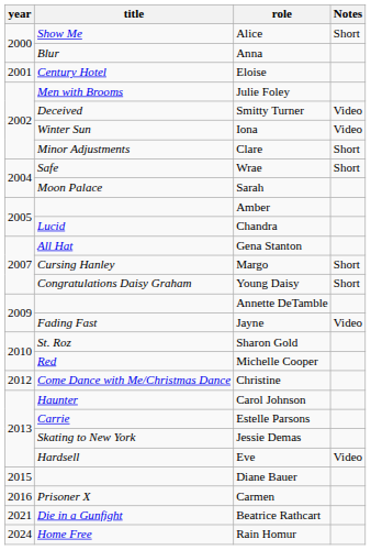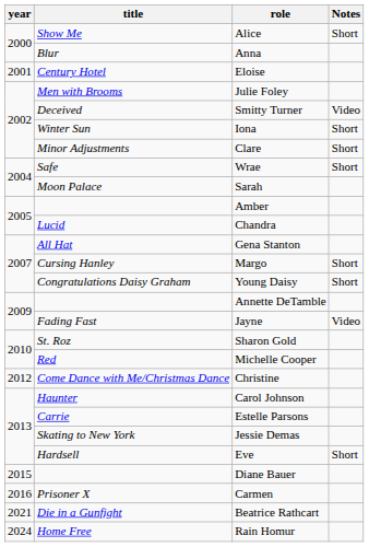 <table class="wikitable sortable">
 <tr>
 <th>year</th>
 <th>title</th>
 <th>role</th>
 <th class="unsortable">Notes</th>
 </tr>
 <tr>
 <td rowspan="2">2000</td>
 <td><em><a href='#'>Show Me</a></em></td>
 <td>Alice</td>
 <td>Short</td>
 </tr>
 <tr>
 <td><em>Blur</em></td>
 <td>Anna</td>
 <td></td>
 </tr>
 <tr>
 <td>2001</td>
 <td><em><a href='#'>Century Hotel</a></em></td>
 <td>Eloise</td>
 <td></td>
 </tr>
 <tr>
 <td rowspan="4">2002</td>
 <td><em><a href='#'>Men with Brooms</a></em></td>
 <td>Julie Foley</td>
 <td></td>
 </tr>
 <tr>
 <td><em>Deceived</em></td>
 <td>Smitty Turner</td>
 <td>Video</td>
 </tr>
 <tr>
 <td><em>Winter Sun</em></td>
 <td>Iona</td>
-<td>Video</td>
+<td>Short</td>
 </tr>
 <tr>
 <td><em>Minor Adjustments</em></td>
 <td>Clare</td>
 <td>Short</td>
 </tr>
 <tr>
 <td rowspan="2">2004</td>
 <td><em>Safe</em></td>
 <td>Wrae</td>
 <td>Short</td>
 </tr>
 <tr>
 <td><em>Moon Palace</em></td>
 <td>Sarah</td>
 <td></td>
 </tr>
 <tr>
 <td rowspan="2">2005</td>
 <td><em></em></td>
 <td>Amber</td>
 <td></td>
 </tr>
 <tr>
 <td><em><a href='#'>Lucid</a></em></td>
 <td>Chandra</td>
 <td></td>
 </tr>
 <tr>
 <td rowspan="3">2007</td>
 <td><em><a href='#'>All Hat</a></em></td>
 <td>Gena Stanton</td>
 <td></td>
 </tr>
 <tr>
 <td><em>Cursing Hanley</em></td>
 <td>Margo</td>
 <td>Short</td>
 </tr>
 <tr>
 <td><em>Congratulations Daisy Graham</em></td>
 <td>Young Daisy</td>
 <td>Short</td>
 </tr>
 <tr>
 <td rowspan="2">2009</td>
 <td><em></em></td>
 <td>Annette DeTamble</td>
 <td></td>
 </tr>
 <tr>
 <td><em>Fading Fast</em></td>
 <td>Jayne</td>
 <td>Video</td>
 </tr>
 <tr>
 <td rowspan="2">2010</td>
 <td><em>St. Roz</em></td>
 <td>Sharon Gold</td>
 <td></td>
 </tr>
 <tr>
 <td><em><a href='#'>Red</a></em></td>
 <td>Michelle Cooper</td>
 <td></td>
 </tr>
 <tr>
 <td>2012</td>
 <td><em><a href='#'>Come Dance with Me/Christmas Dance</a></em></td>
 <td>Christine</td>
 <td></td>
 </tr>
 <tr>
 <td rowspan="4">2013</td>
 <td><em><a href='#'>Haunter</a></em></td>
 <td>Carol Johnson</td>
 <td></td>
 </tr>
 <tr>
 <td><em><a href='#'>Carrie</a></em></td>
 <td>Estelle Parsons</td>
 <td></td>
 </tr>
 <tr>
 <td><em>Skating to New York</em></td>
 <td>Jessie Demas</td>
 <td></td>
 </tr>
 <tr>
 <td><em>Hardsell</em></td>
 <td>Eve</td>
-<td>Video</td>
+<td>Short</td>
 </tr>
 <tr>
 <td>2015</td>
 <td><em></em></td>
 <td>Diane Bauer</td>
 <td></td>
 </tr>
 <tr>
 <td>2016</td>
 <td><em>Prisoner X</em></td>
 <td>Carmen</td>
 <td></td>
 </tr>
 <tr>
 <td>2021</td>
 <td><em><a href='#'>Die in a Gunfight</a></em></td>
 <td>Beatrice Rathcart</td>
 <td></td>
 </tr>
 <tr>
 <td>2024</td>
 <td><em><a href='#'>Home Free</a></em></td>
 <td>Rain Homur</td>
 <td></td>
 </tr>
 </table>
